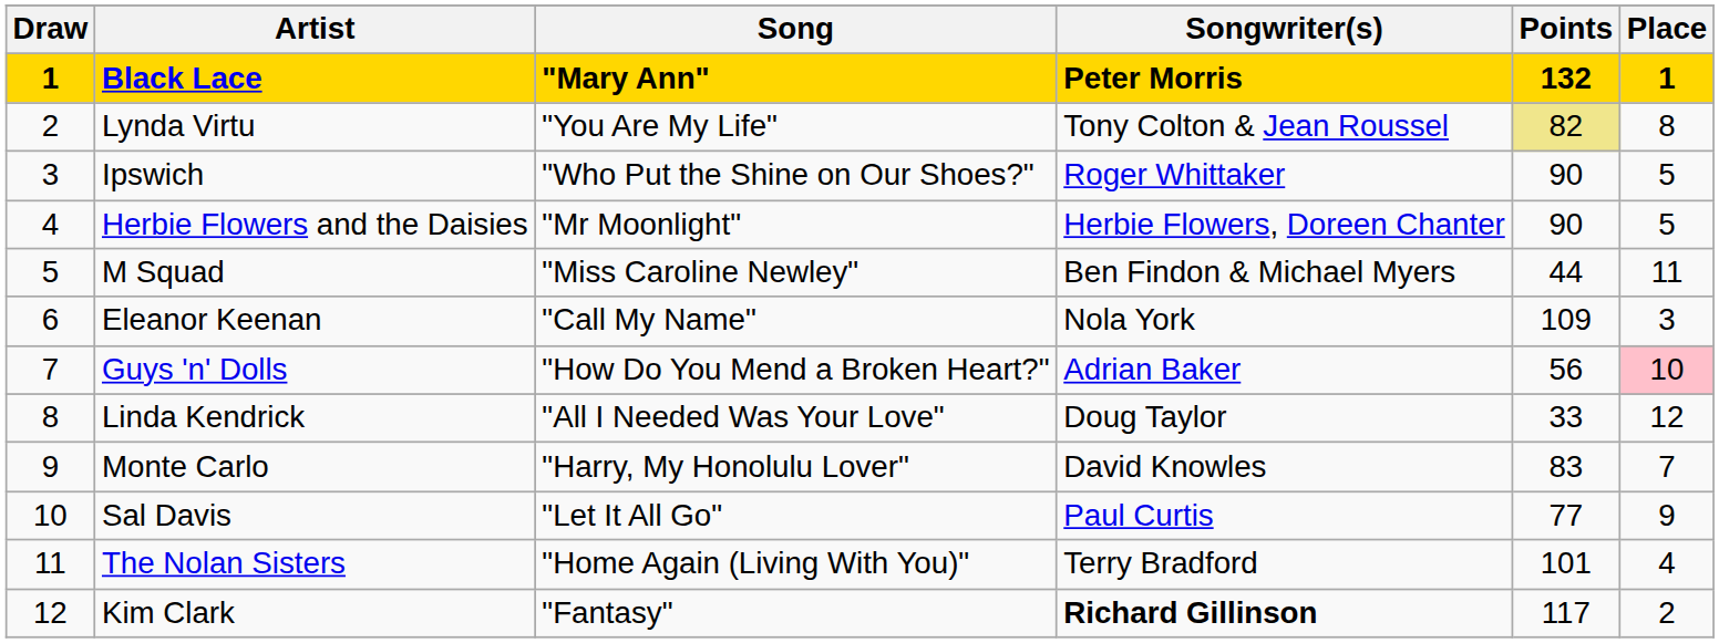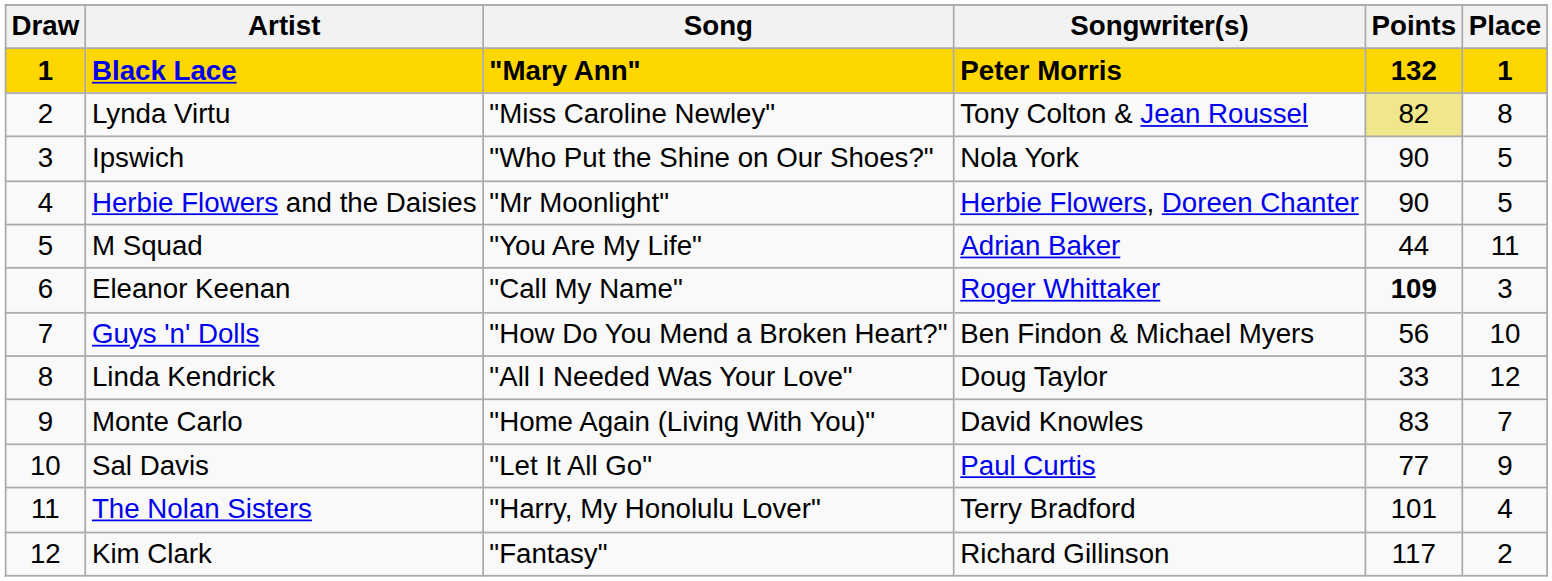 <table class="sortable wikitable" style="margin: 1em auto 1em auto; text-align:center">
 <tr>
 </tr>
 <tr>
 <th scope="col">Draw</th>
 <th scope="col">Artist</th>
 <th scope="col">Song</th>
 <th scope="col">Songwriter(s)</th>
 <th scope="col">Points</th>
 <th scope="col">Place</th>
 </tr>
 <tr style="font-weight:bold; background:gold;">
 <td>1</td>
 <td align="left"><a href='#'>Black Lace</a></td>
 <td align="left">"Mary Ann"</td>
 <td align="left">Peter Morris</td>
 <td>132</td>
 <td>1</td>
 </tr>
 <tr>
 <td>2</td>
 <td align="left">Lynda Virtu</td>
-<td align="left">"You Are My Life"</td>
+<td align="left">"Miss Caroline Newley"</td>
 <td align="left">Tony Colton & <a href='#'>Jean Roussel</a></td>
 <td style="background: khaki;">82</td>
 <td>8</td>
 </tr>
 <tr>
 <td>3</td>
 <td align="left">Ipswich</td>
 <td align="left">"Who Put the Shine on Our Shoes?"</td>
-<td align="left"><a href='#'>Roger Whittaker</a></td>
+<td align="left">Nola York</td>
 <td>90</td>
 <td>5</td>
 </tr>
 <tr>
 <td>4</td>
 <td align="left"><a href='#'>Herbie Flowers</a> and the Daisies</td>
 <td align="left">"Mr Moonlight"</td>
 <td align="left"><a href='#'>Herbie Flowers</a>, <a href='#'>Doreen Chanter</a></td>
 <td>90</td>
 <td>5</td>
 </tr>
 <tr>
 <td>5</td>
 <td align="left">M Squad</td>
-<td align="left">"Miss Caroline Newley"</td>
-<td align="left">Ben Findon & Michael Myers</td>
+<td align="left">"You Are My Life"</td>
+<td align="left"><a href='#'>Adrian Baker</a></td>
 <td>44</td>
 <td>11</td>
 </tr>
 <tr>
 <td>6</td>
 <td align="left">Eleanor Keenan</td>
 <td align="left">"Call My Name"</td>
-<td align="left">Nola York</td>
-<td>109</td>
+<td align="left"><a href='#'>Roger Whittaker</a></td>
+<td><strong>109</strong></td>
 <td>3</td>
 </tr>
 <tr>
 <td>7</td>
 <td align="left"><a href='#'>Guys 'n' Dolls</a></td>
 <td align="left">"How Do You Mend a Broken Heart?"</td>
-<td align="left"><a href='#'>Adrian Baker</a></td>
+<td align="left">Ben Findon & Michael Myers</td>
 <td>56</td>
-<td style="background: pink;">10</td>
+<td>10</td>
 </tr>
 <tr>
 <td>8</td>
 <td align="left">Linda Kendrick</td>
 <td align="left">"All I Needed Was Your Love"</td>
 <td align="left">Doug Taylor</td>
 <td>33</td>
 <td>12</td>
 </tr>
 <tr>
 <td>9</td>
 <td align="left">Monte Carlo</td>
-<td align="left">"Harry, My Honolulu Lover"</td>
+<td align="left">"Home Again (Living With You)"</td>
 <td align="left">David Knowles</td>
 <td>83</td>
 <td>7</td>
 </tr>
 <tr>
 <td>10</td>
 <td align="left">Sal Davis</td>
 <td align="left">"Let It All Go"</td>
 <td align="left"><a href='#'>Paul Curtis</a></td>
 <td>77</td>
 <td>9</td>
 </tr>
 <tr>
 <td>11</td>
 <td align="left"><a href='#'>The Nolan Sisters</a></td>
-<td align="left">"Home Again (Living With You)"</td>
+<td align="left">"Harry, My Honolulu Lover"</td>
 <td align="left">Terry Bradford</td>
 <td>101</td>
 <td>4</td>
 </tr>
 <tr>
 <td>12</td>
 <td align="left">Kim Clark</td>
 <td align="left">"Fantasy"</td>
-<td align="left"><strong>Richard Gillinson</strong></td>
+<td align="left">Richard Gillinson</td>
 <td>117</td>
 <td>2</td>
 </tr>
 </table>
